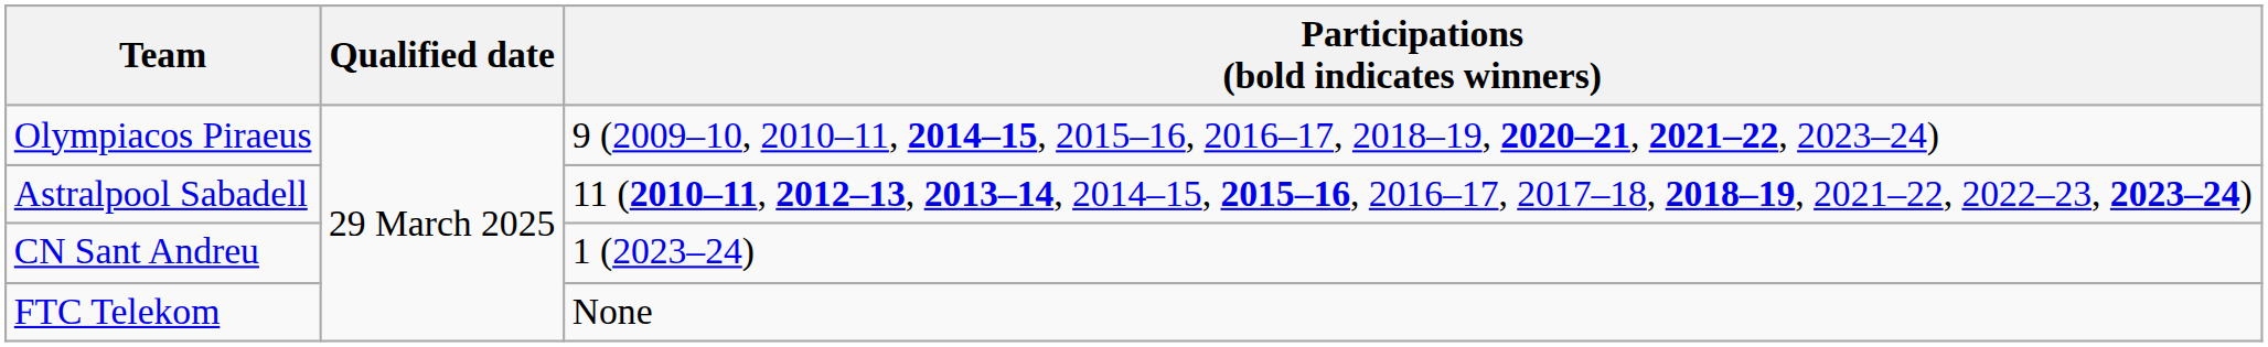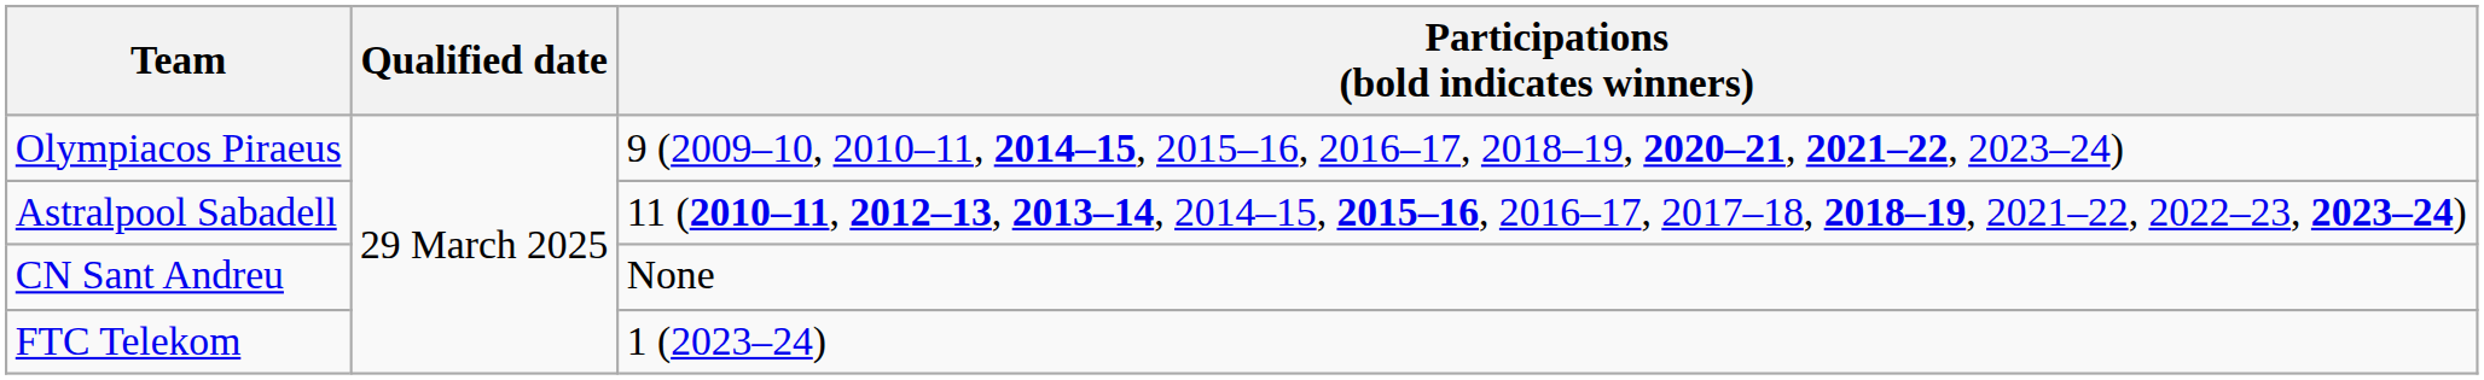 <table class="wikitable">
 <tr>
 <th>Team</th>
 <th>Qualified date</th>
 <th>Participations<br>(bold indicates winners)</th>
 </tr>
 <tr>
 <td> <a href='#'>Olympiacos Piraeus</a></td>
 <td align=center rowspan=4>29 March 2025</td>
 <td>9 (<a href='#'>2009–10</a>, <a href='#'>2010–11</a>, <strong><a href='#'>2014–15</a></strong>, <a href='#'>2015–16</a>, <a href='#'>2016–17</a>, <a href='#'>2018–19</a>, <strong><a href='#'>2020–21</a></strong>, <strong><a href='#'>2021–22</a></strong>, <a href='#'>2023–24</a>)</td>
 </tr>
 <tr>
 <td> <a href='#'>Astralpool Sabadell</a></td>
 <td>11 (<strong><a href='#'>2010–11</a></strong>, <strong><a href='#'>2012–13</a></strong>, <strong><a href='#'>2013–14</a></strong>, <a href='#'>2014–15</a>, <strong><a href='#'>2015–16</a></strong>, <a href='#'>2016–17</a>, <a href='#'>2017–18</a>, <strong><a href='#'>2018–19</a></strong>, <a href='#'>2021–22</a>, <a href='#'>2022–23</a>, <strong><a href='#'>2023–24</a></strong>)</td>
 </tr>
 <tr>
 <td> <a href='#'>CN Sant Andreu</a></td>
-<td>1 (<a href='#'>2023–24</a>)</td>
+<td>None</td>
 </tr>
 <tr>
 <td> <a href='#'>FTC Telekom</a></td>
-<td>None</td>
+<td>1 (<a href='#'>2023–24</a>)</td>
 </tr>
 </table>
